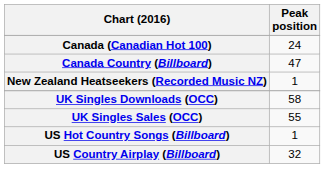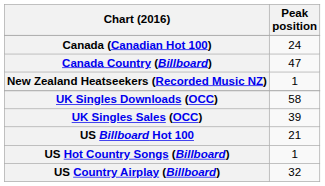 <table class="wikitable sortable plainrowheaders" style="text-align:center">
 <tr>
 <th scope="col">Chart (2016)</th>
 <th scope="col">Peak<br> position</th>
 </tr>
 <tr>
 </tr>
 <tr>
 <th scope="row">Canada (<a href='#'>Canadian Hot 100</a>)</th>
 <td>24</td>
 </tr>
 <tr>
 <th scope="row"><a href='#'>Canada Country</a> (<em><a href='#'>Billboard</a></em>)</th>
 <td>47</td>
 </tr>
 <tr>
 <th scope="row">New Zealand Heatseekers (<a href='#'>Recorded Music NZ</a>)</th>
 <td>1</td>
 </tr>
 <tr>
 </tr>
 <tr>
 <th scope="row"><a href='#'>UK Singles Downloads</a> (<a href='#'>OCC</a>)</th>
 <td>58</td>
 </tr>
 <tr>
 <th scope="row"><a href='#'>UK Singles Sales</a> (<a href='#'>OCC</a>)</th>
-<td>55</td>
+<td>39</td>
+</tr>
+<tr>
+<th scope="row">US <a href='#'><em>Billboard</em> Hot 100</a></th>
+<td>21</td>
 </tr>
 <tr>
 <th scope="row">US <a href='#'>Hot Country Songs</a> (<a href='#'><em>Billboard</em></a>)</th>
 <td>1</td>
 </tr>
 <tr>
 <th scope="row">US <a href='#'>Country Airplay</a> (<a href='#'><em>Billboard</em></a>)</th>
 <td>32</td>
 </tr>
 </table>
